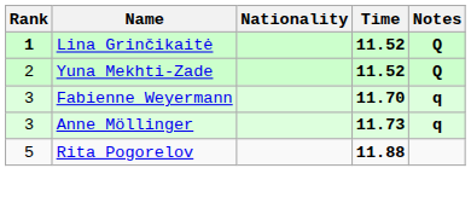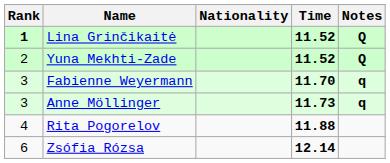 <table class="wikitable sortable" style="text-align:center">
 <tr>
 <th>Rank</th>
 <th>Name</th>
 <th>Nationality</th>
 <th>Time</th>
 <th>Notes</th>
 </tr>
 <tr bgcolor=ccffcc>
 <td><strong>1</strong></td>
 <td align=left><a href='#'>Lina Grinčikaitė</a></td>
 <td align=left></td>
 <td><strong>11.52</strong></td>
 <td><strong>Q</strong></td>
 </tr>
 <tr bgcolor=ccffcc>
 <td>2</td>
 <td align=left><a href='#'>Yuna Mekhti-Zade</a></td>
 <td align=left></td>
 <td><strong>11.52</strong></td>
 <td><strong>Q</strong></td>
 </tr>
 <tr bgcolor=ddffdd>
 <td>3</td>
 <td align=left><a href='#'>Fabienne Weyermann</a></td>
 <td align=left></td>
 <td><strong>11.70</strong></td>
 <td><strong>q</strong></td>
 </tr>
 <tr bgcolor=ddffdd>
 <td>3</td>
 <td align=left><a href='#'>Anne Möllinger</a></td>
 <td align=left></td>
 <td><strong>11.73</strong></td>
 <td><strong>q</strong></td>
 </tr>
 <tr>
-<td>5</td>
+<td>4</td>
 <td align=left><a href='#'>Rita Pogorelov</a></td>
 <td align=left></td>
 <td><strong>11.88</strong></td>
 <td></td>
 </tr>
+<tr>
+<td>6</td>
+<td align=left><a href='#'>Zsófia Rózsa</a></td>
+<td align=left></td>
+<td><strong>12.14</strong></td>
+<td></td>
+</tr>
 </table>
